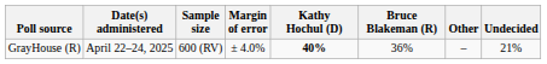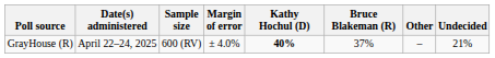 <table class="wikitable" style="font-size:90%;text-align:center;">
 <tr valign=bottom>
 <th>Poll source</th>
 <th>Date(s)<br>administered</th>
 <th>Sample<br>size</th>
 <th>Margin<br>of error</th>
 <th style="width:100px;">Kathy<br>Hochul (D)</th>
 <th style="width:100px;">Bruce<br>Blakeman (R)</th>
 <th>Other</th>
 <th>Undecided</th>
 </tr>
 <tr>
 <td style="text-align:left;">GrayHouse (R)</td>
 <td>April 22–24, 2025</td>
 <td>600 (RV)</td>
 <td>± 4.0%</td>
 <td><strong>40%</strong></td>
-<td>36%</td>
+<td>37%</td>
 <td>–</td>
 <td>21%</td>
 </tr>
 </table>
